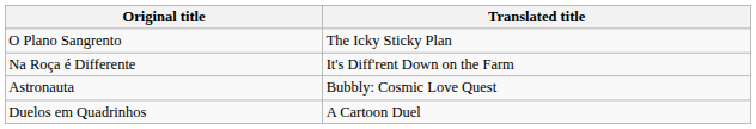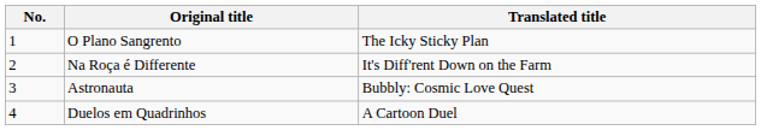 <table class=wikitable width=800>
 <tr>
+<th>No.</th>
 <th>Original title</th>
 <th>Translated title</th>
 </tr>
 <tr>
+<td>1</td>
 <td>O Plano Sangrento</td>
 <td>The Icky Sticky Plan</td>
 </tr>
 <tr>
+<td>2</td>
 <td>Na Roça é Differente</td>
 <td>It's Diff'rent Down on the Farm</td>
 </tr>
 <tr>
+<td>3</td>
 <td>Astronauta</td>
 <td>Bubbly: Cosmic Love Quest</td>
 </tr>
 <tr>
+<td>4</td>
 <td>Duelos em Quadrinhos</td>
 <td>A Cartoon Duel</td>
 </tr>
 </table>
